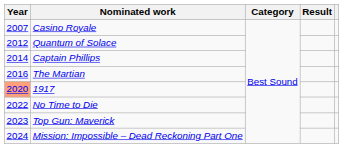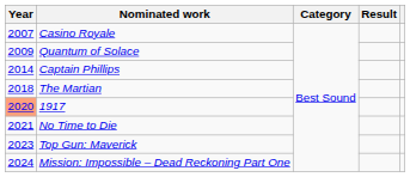 <table class="wikitable">
 <tr>
 <th>Year</th>
 <th>Nominated work</th>
 <th>Category</th>
 <th>Result</th>
 <th></th>
 </tr>
 <tr>
 <td><a href='#'>2007</a></td>
 <td><em><a href='#'>Casino Royale</a></em></td>
 <td rowspan="8"><a href='#'>Best Sound</a></td>
 <td></td>
 <td></td>
 </tr>
 <tr>
-<td><a href='#'>2012</a></td>
+<td><a href='#'>2009</a></td>
 <td><em><a href='#'>Quantum of Solace</a></em></td>
 <td></td>
 <td></td>
 </tr>
 <tr>
 <td><a href='#'>2014</a></td>
 <td><em><a href='#'>Captain Phillips</a></em></td>
 <td></td>
 <td></td>
 </tr>
 <tr>
-<td><a href='#'>2016</a></td>
+<td><a href='#'>2018</a></td>
 <td><em><a href='#'>The Martian</a></em></td>
 <td></td>
 <td></td>
 </tr>
 <tr>
 <td style="background: lightsalmon;"><a href='#'>2020</a></td>
 <td><em><a href='#'>1917</a></em></td>
 <td></td>
 <td></td>
 </tr>
 <tr>
-<td><a href='#'>2022</a></td>
+<td><a href='#'>2021</a></td>
 <td><em><a href='#'>No Time to Die</a></em></td>
 <td></td>
 <td></td>
 </tr>
 <tr>
 <td><a href='#'>2023</a></td>
 <td><em><a href='#'>Top Gun: Maverick</a></em></td>
 <td></td>
 <td></td>
 </tr>
 <tr>
 <td><a href='#'>2024</a></td>
 <td><em><a href='#'>Mission: Impossible – Dead Reckoning Part One</a></em></td>
 <td></td>
 <td></td>
 </tr>
 </table>
